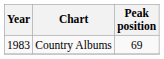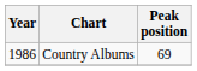 <table class="wikitable" style="text-align: center;">
 <tr>
 <th>Year</th>
 <th>Chart</th>
 <th>Peak<br>position</th>
 </tr>
 <tr>
-<td>1983</td>
+<td>1986</td>
 <td>Country Albums</td>
 <td>69</td>
 </tr>
 <tr>
 </tr>
 </table>
